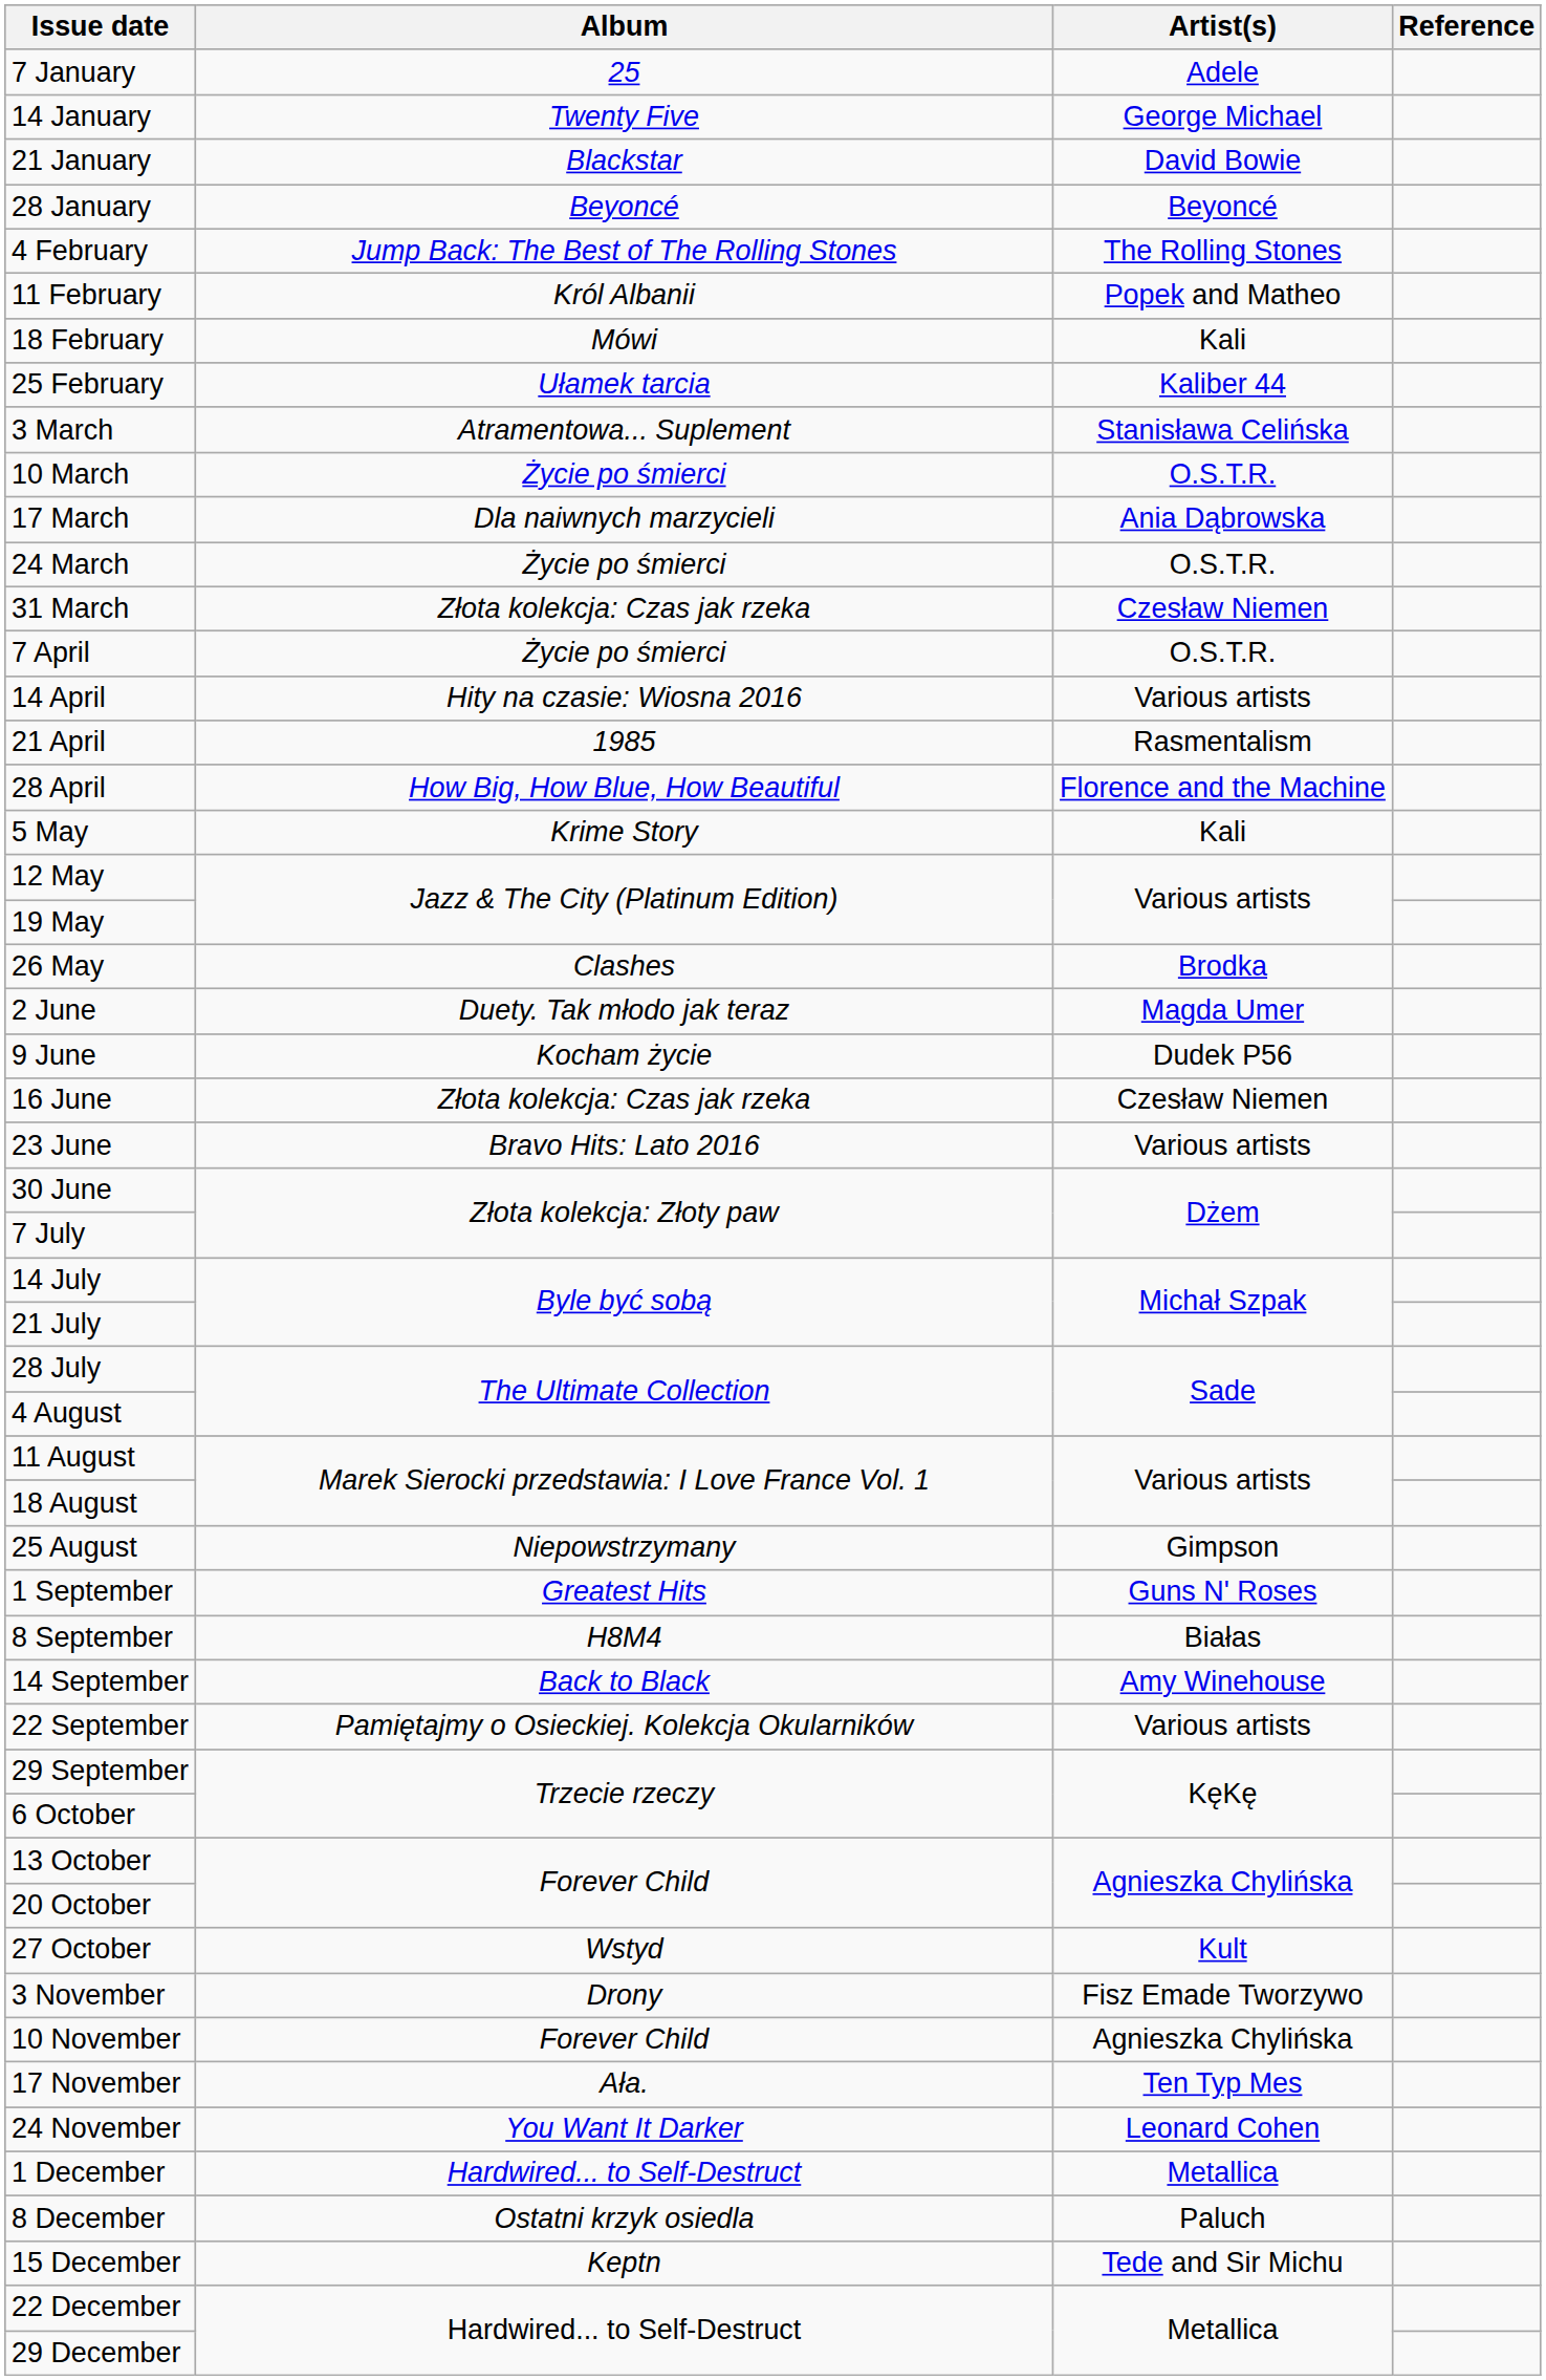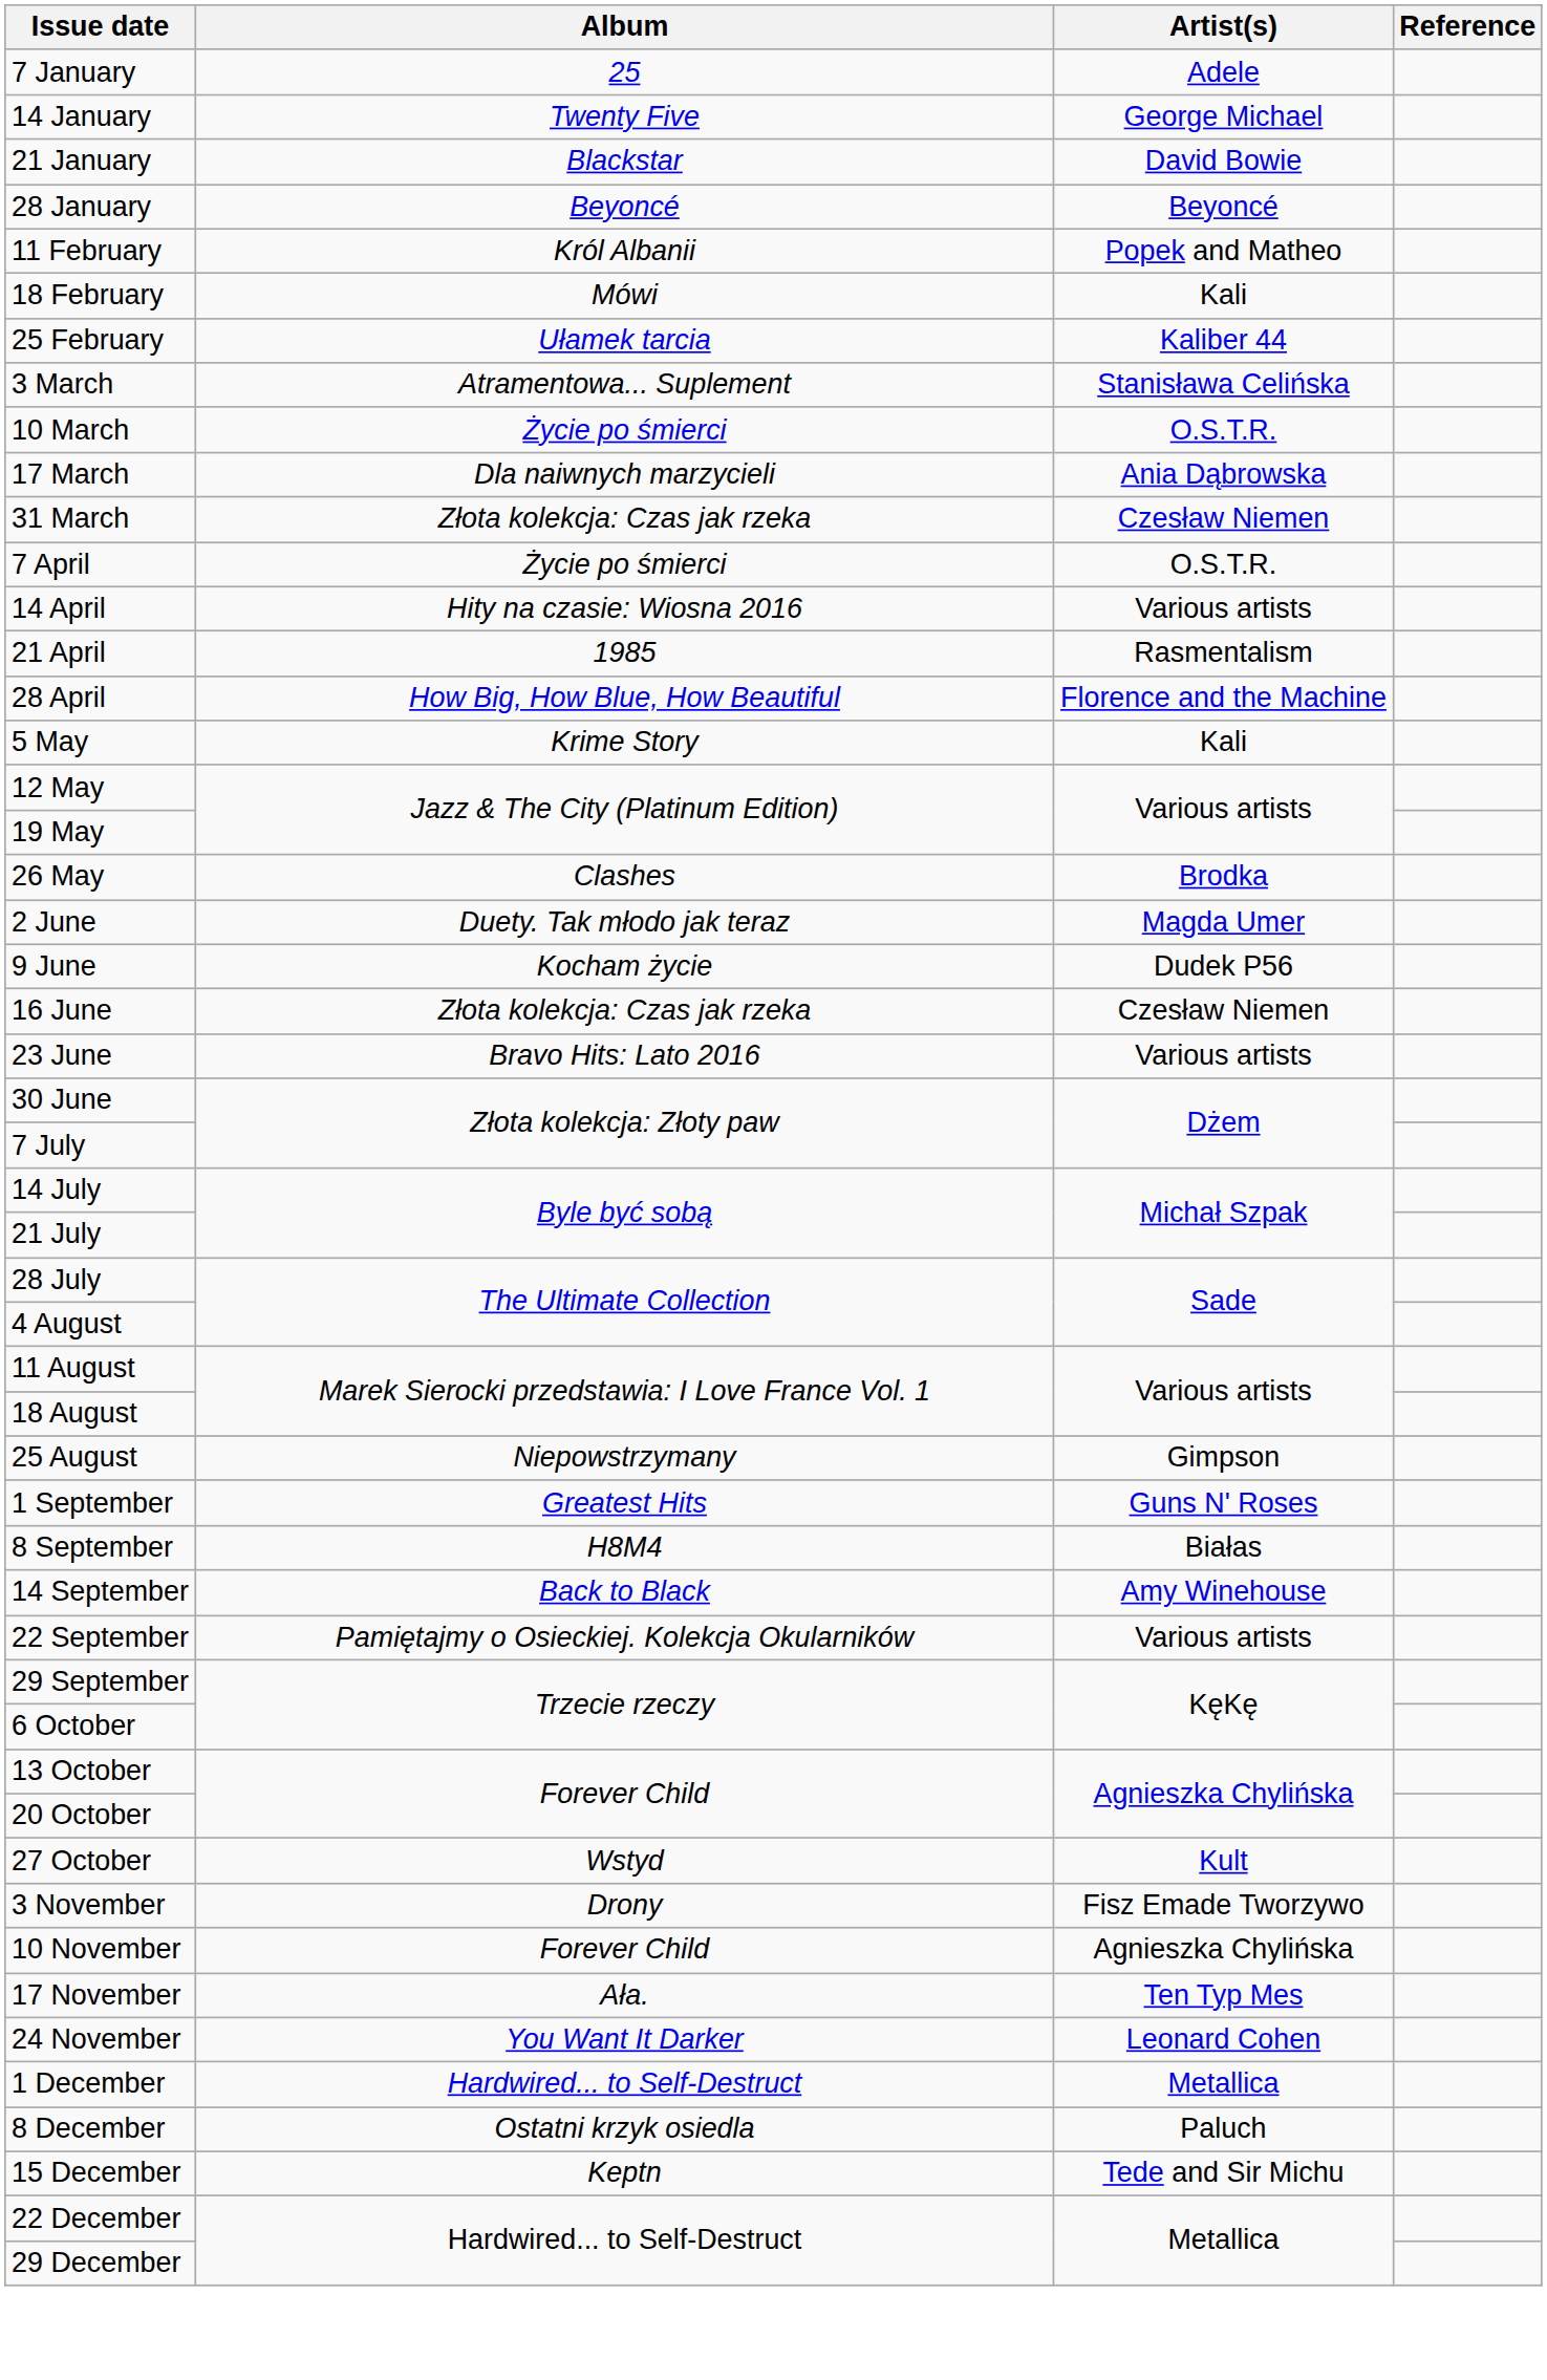 <table class="wikitable">
 <tr>
 <th>Issue date</th>
 <th style="width:30em;">Album</th>
 <th>Artist(s)</th>
 <th>Reference</th>
 </tr>
 <tr>
 <td>7 January</td>
 <td align="center"><em><a href='#'>25</a></em></td>
 <td align="center"><a href='#'>Adele</a></td>
 <td align="center"></td>
 </tr>
 <tr>
 <td>14 January</td>
 <td align="center"><em><a href='#'>Twenty Five</a></em></td>
 <td align="center"><a href='#'>George Michael</a></td>
 <td align="center"></td>
 </tr>
 <tr>
 <td>21 January</td>
 <td align="center"><em><a href='#'>Blackstar</a></em></td>
 <td align="center"><a href='#'>David Bowie</a></td>
 <td align="center"></td>
 </tr>
 <tr>
 <td>28 January</td>
 <td align="center"><em><a href='#'>Beyoncé</a></em></td>
 <td align="center"><a href='#'>Beyoncé</a></td>
-<td align="center"></td>
-</tr>
-<tr>
-<td>4 February</td>
-<td align="center"><em><a href='#'>Jump Back: The Best of The Rolling Stones</a></em></td>
-<td align="center"><a href='#'>The Rolling Stones</a></td>
 <td align="center"></td>
 </tr>
 <tr>
 <td>11 February</td>
 <td align="center"><em>Król Albanii</em></td>
 <td align="center"><a href='#'>Popek</a> and Matheo</td>
 <td align="center"></td>
 </tr>
 <tr>
 <td>18 February</td>
 <td align="center"><em>Mówi</em></td>
 <td align="center">Kali</td>
 <td align="center"></td>
 </tr>
 <tr>
 <td>25 February</td>
 <td align="center"><em><a href='#'>Ułamek tarcia</a></em></td>
 <td align="center"><a href='#'>Kaliber 44</a></td>
 <td align="center"></td>
 </tr>
 <tr>
 <td>3 March</td>
 <td align="center"><em>Atramentowa... Suplement</em></td>
 <td align="center"><a href='#'>Stanisława Celińska</a></td>
 <td align="center"></td>
 </tr>
 <tr>
 <td>10 March</td>
 <td align="center"><em><a href='#'>Życie po śmierci</a></em></td>
 <td align="center"><a href='#'>O.S.T.R.</a></td>
 <td align="center"></td>
 </tr>
 <tr>
 <td>17 March</td>
 <td align="center"><em>Dla naiwnych marzycieli</em></td>
 <td align="center"><a href='#'>Ania Dąbrowska</a></td>
-<td align="center"></td>
-</tr>
-<tr>
-<td>24 March</td>
-<td align="center"><em>Życie po śmierci</em></td>
-<td align="center">O.S.T.R.</td>
 <td align="center"></td>
 </tr>
 <tr>
 <td>31 March</td>
 <td align="center"><em>Złota kolekcja: Czas jak rzeka</em></td>
 <td align="center"><a href='#'>Czesław Niemen</a></td>
 <td align="center"></td>
 </tr>
 <tr>
 <td>7 April</td>
 <td align="center"><em>Życie po śmierci</em></td>
 <td align="center">O.S.T.R.</td>
 <td align="center"></td>
 </tr>
 <tr>
 <td>14 April</td>
 <td align="center"><em>Hity na czasie: Wiosna 2016</em></td>
 <td align="center">Various artists</td>
 <td align="center"></td>
 </tr>
 <tr>
 <td>21 April</td>
 <td align="center"><em>1985</em></td>
 <td align="center">Rasmentalism</td>
 <td align="center"></td>
 </tr>
 <tr>
 <td>28 April</td>
 <td align="center"><em><a href='#'>How Big, How Blue, How Beautiful</a></em></td>
 <td align="center"><a href='#'>Florence and the Machine</a></td>
 <td align="center"></td>
 </tr>
 <tr>
 <td>5 May</td>
 <td align="center"><em>Krime Story</em></td>
 <td align="center">Kali</td>
 <td align="center"></td>
 </tr>
 <tr>
 <td>12 May</td>
 <td align="center" rowspan="2"><em>Jazz & The City (Platinum Edition)</em></td>
 <td align="center" rowspan="2">Various artists</td>
 <td align="center"></td>
 </tr>
 <tr>
 <td>19 May</td>
 <td align="center"></td>
 </tr>
 <tr>
 <td>26 May</td>
 <td align="center"><em>Clashes</em></td>
 <td align="center"><a href='#'>Brodka</a></td>
 <td align="center"></td>
 </tr>
 <tr>
 <td>2 June</td>
 <td align="center"><em>Duety. Tak młodo jak teraz</em></td>
 <td align="center"><a href='#'>Magda Umer</a></td>
 <td align="center"></td>
 </tr>
 <tr>
 <td>9 June</td>
 <td align="center"><em>Kocham życie</em></td>
 <td align="center">Dudek P56</td>
 <td align="center"></td>
 </tr>
 <tr>
 <td>16 June</td>
 <td align="center"><em>Złota kolekcja: Czas jak rzeka</em></td>
 <td align="center">Czesław Niemen</td>
 <td align="center"></td>
 </tr>
 <tr>
 <td>23 June</td>
 <td align="center"><em>Bravo Hits: Lato 2016</em></td>
 <td align="center">Various artists</td>
 <td align="center"></td>
 </tr>
 <tr>
 <td>30 June</td>
 <td align="center" rowspan="2"><em>Złota kolekcja: Złoty paw</em></td>
 <td align="center" rowspan="2"><a href='#'>Dżem</a></td>
 <td align="center"></td>
 </tr>
 <tr>
 <td>7 July</td>
 <td align="center"></td>
 </tr>
 <tr>
 <td>14 July</td>
 <td align="center" rowspan="2"><em><a href='#'>Byle być sobą</a></em></td>
 <td align="center" rowspan="2"><a href='#'>Michał Szpak</a></td>
 <td align="center"></td>
 </tr>
 <tr>
 <td>21 July</td>
 <td align="center"></td>
 </tr>
 <tr>
 <td>28 July</td>
 <td align="center" rowspan="2"><em><a href='#'>The Ultimate Collection</a></em></td>
 <td align="center" rowspan="2"><a href='#'>Sade</a></td>
 <td align="center"></td>
 </tr>
 <tr>
 <td>4 August</td>
 <td align="center"></td>
 </tr>
 <tr>
 <td>11 August</td>
 <td align="center" rowspan="2"><em>Marek Sierocki przedstawia: I Love France Vol. 1</em></td>
 <td align="center" rowspan="2">Various artists</td>
 <td align="center"></td>
 </tr>
 <tr>
 <td>18 August</td>
 <td align="center"></td>
 </tr>
 <tr>
 <td>25 August</td>
 <td align="center"><em>Niepowstrzymany</em></td>
 <td align="center">Gimpson</td>
 <td align="center"></td>
 </tr>
 <tr>
 <td>1 September</td>
 <td align="center"><em><a href='#'>Greatest Hits</a></em></td>
 <td align="center"><a href='#'>Guns N' Roses</a></td>
 <td align="center"></td>
 </tr>
 <tr>
 <td>8 September</td>
 <td align="center"><em>H8M4</em></td>
 <td align="center">Białas</td>
 <td align="center"></td>
 </tr>
 <tr>
 <td>14 September</td>
 <td align="center"><em><a href='#'>Back to Black</a></em></td>
 <td align="center"><a href='#'>Amy Winehouse</a></td>
 <td align="center"></td>
 </tr>
 <tr>
 <td>22 September</td>
 <td align="center"><em>Pamiętajmy o Osieckiej. Kolekcja Okularników</em></td>
 <td align="center">Various artists</td>
 <td align="center"></td>
 </tr>
 <tr>
 <td>29 September</td>
 <td align="center" rowspan="2"><em>Trzecie rzeczy</em></td>
 <td align="center" rowspan="2">KęKę</td>
 <td align="center"></td>
 </tr>
 <tr>
 <td>6 October</td>
 <td align="center"></td>
 </tr>
 <tr>
 <td>13 October</td>
 <td align="center" rowspan="2"><em>Forever Child</em></td>
 <td align="center" rowspan="2"><a href='#'>Agnieszka Chylińska</a></td>
 <td align="center"></td>
 </tr>
 <tr>
 <td>20 October</td>
 <td align="center"></td>
 </tr>
 <tr>
 <td>27 October</td>
 <td align="center"><em>Wstyd</em></td>
 <td align="center"><a href='#'>Kult</a></td>
 <td align="center"></td>
 </tr>
 <tr>
 <td>3 November</td>
 <td align="center"><em>Drony</em></td>
 <td align="center">Fisz Emade Tworzywo</td>
 <td align="center"></td>
 </tr>
 <tr>
 <td>10 November</td>
 <td align="center"><em>Forever Child</em></td>
 <td align="center">Agnieszka Chylińska</td>
 <td align="center"></td>
 </tr>
 <tr>
 <td>17 November</td>
 <td align="center"><em>Ała.</em></td>
 <td align="center"><a href='#'>Ten Typ Mes</a></td>
 <td align="center"></td>
 </tr>
 <tr>
 <td>24 November</td>
 <td align="center"><em><a href='#'>You Want It Darker</a></em></td>
 <td align="center"><a href='#'>Leonard Cohen</a></td>
 <td align="center"></td>
 </tr>
 <tr>
 <td>1 December</td>
 <td align="center"><em><a href='#'>Hardwired... to Self-Destruct</a></em></td>
 <td align="center"><a href='#'>Metallica</a></td>
 <td align="center"></td>
 </tr>
 <tr>
 <td>8 December</td>
 <td align="center"><em>Ostatni krzyk osiedla</em></td>
 <td align="center">Paluch</td>
 <td align="center"></td>
 </tr>
 <tr>
 <td>15 December</td>
 <td align="center"><em>Keptn<strong></td>
 <td align="center"><a href='#'>Tede</a> and Sir Michu</td>
 <td align="center"></td>
 </tr>
 <tr>
 <td>22 December</td>
 <td align="center" rowspan="2"></em>Hardwired... to Self-Destruct<em></td>
 <td align="center" rowspan="2">Metallica</td>
 <td align="center"></td>
 </tr>
 <tr>
 <td>29 December</td>
 <td align="center"></td>
 </tr>
 </table>
